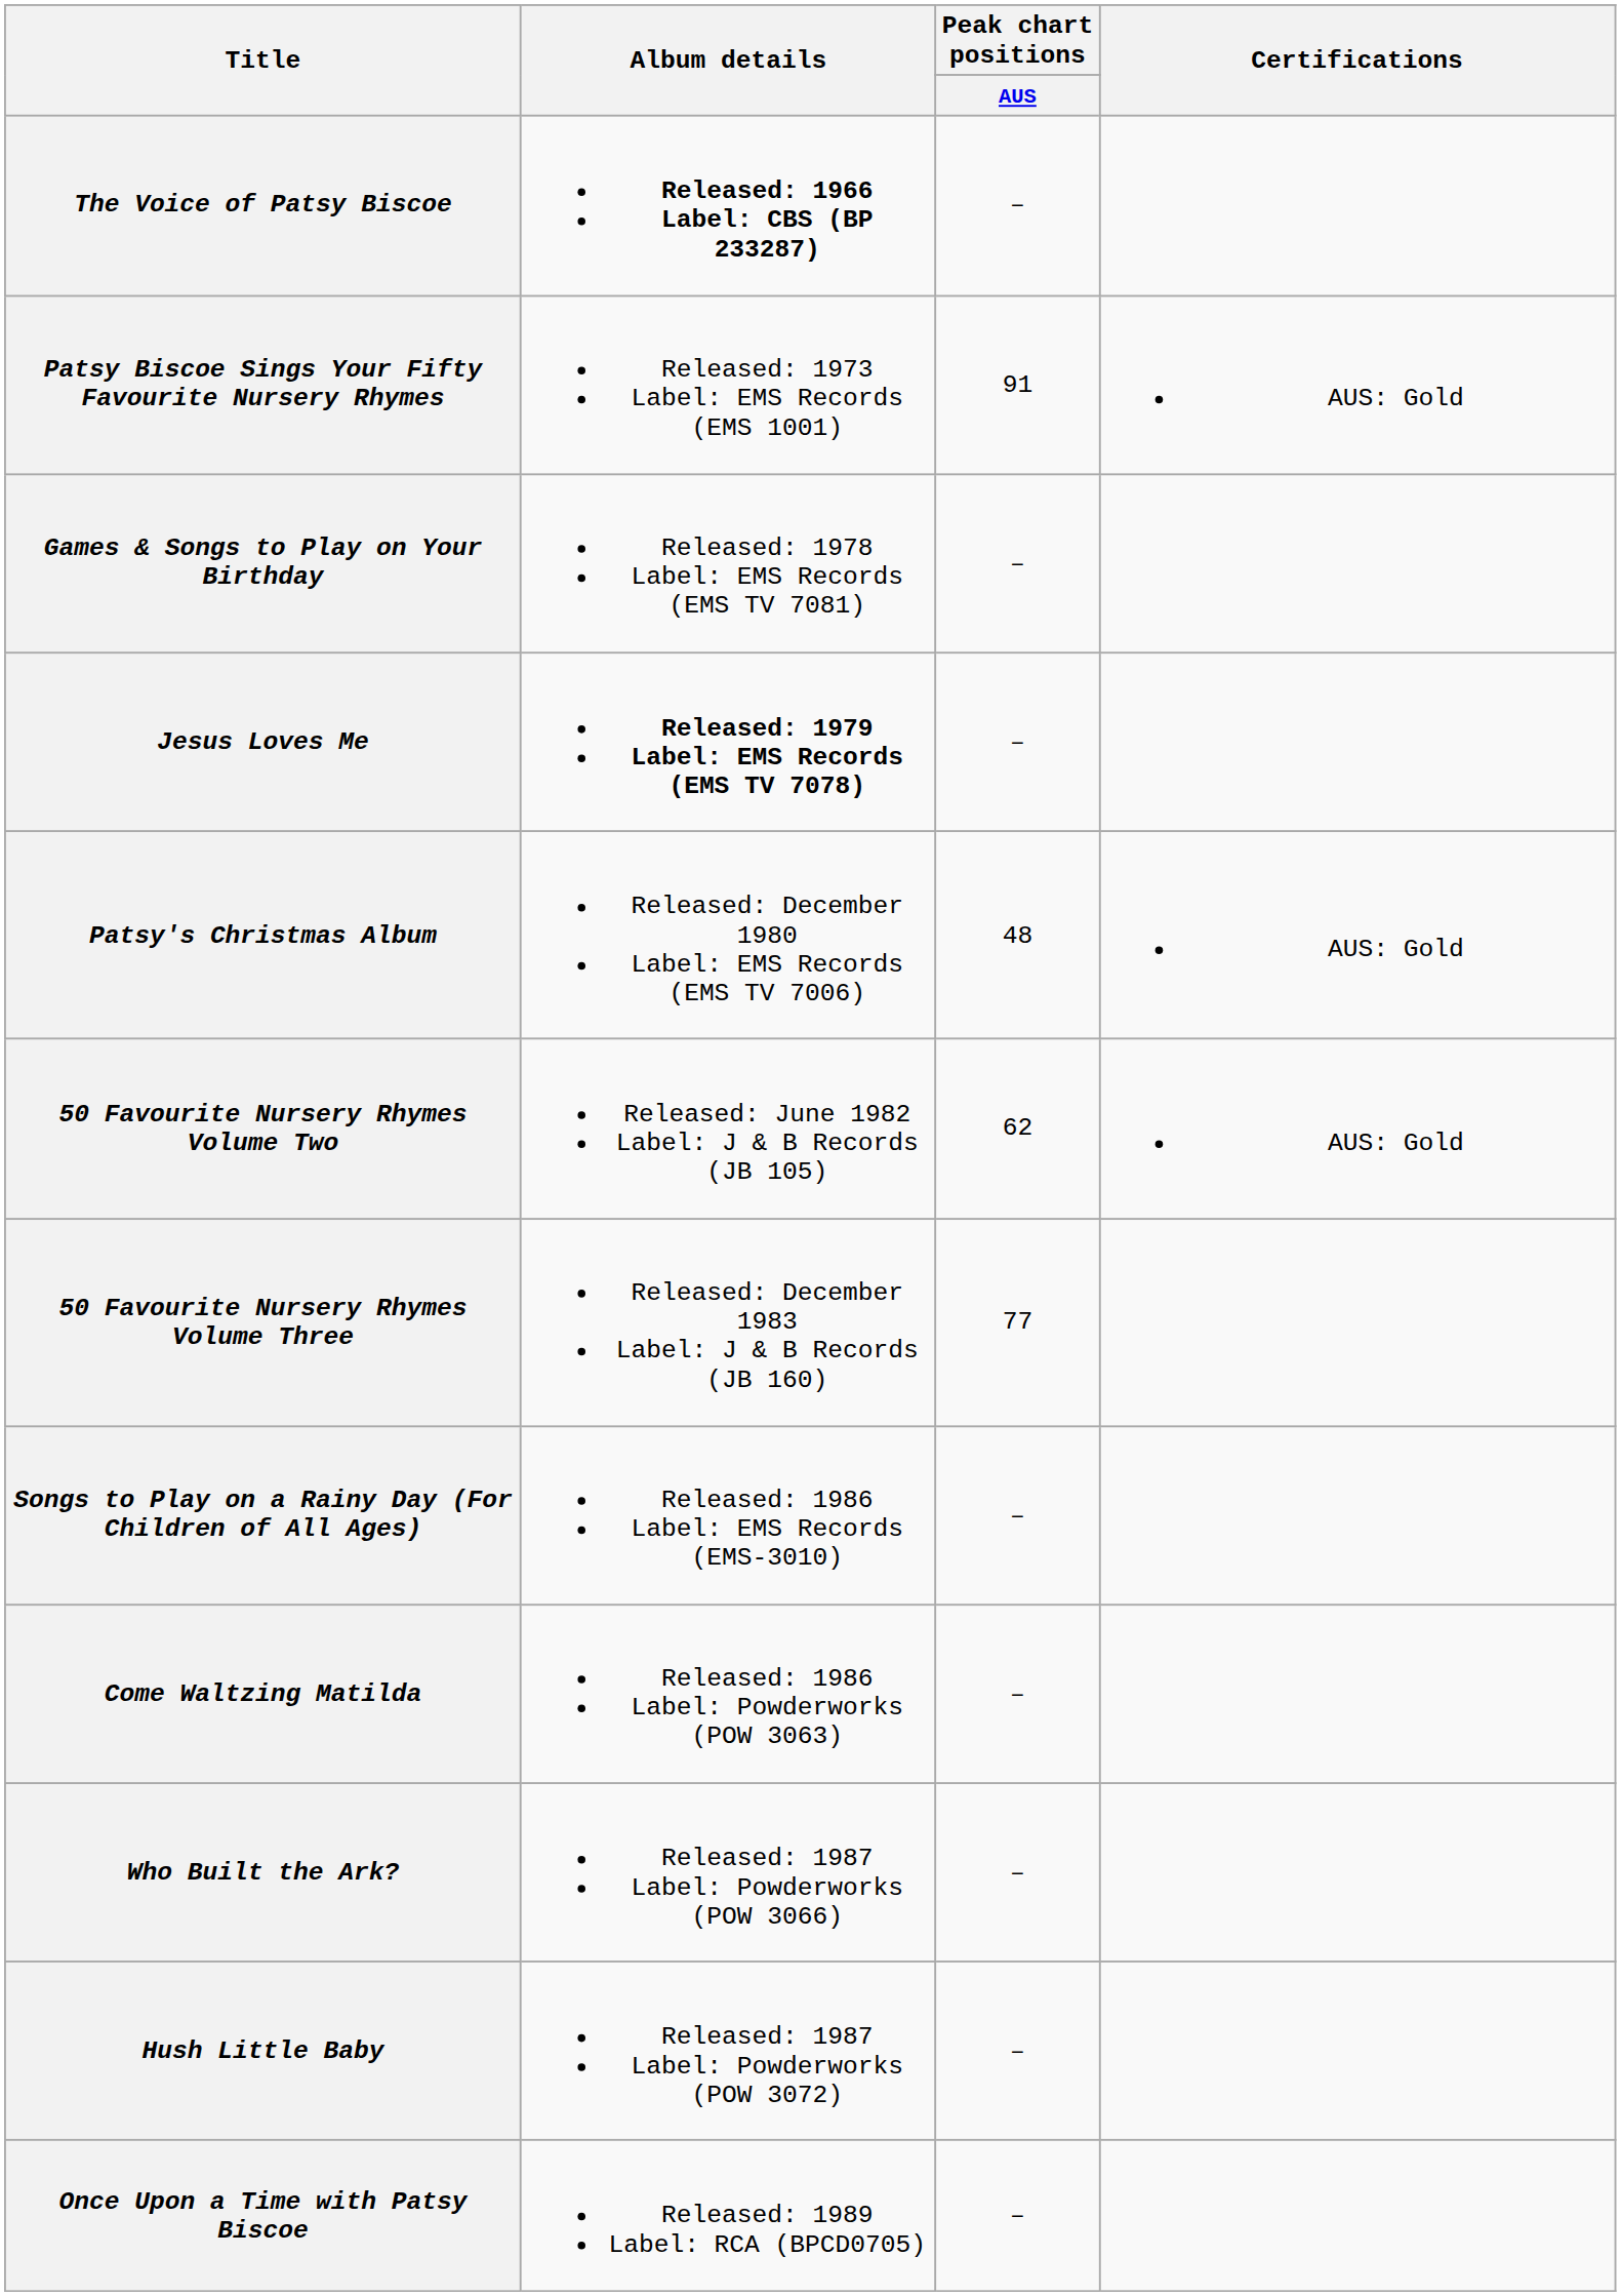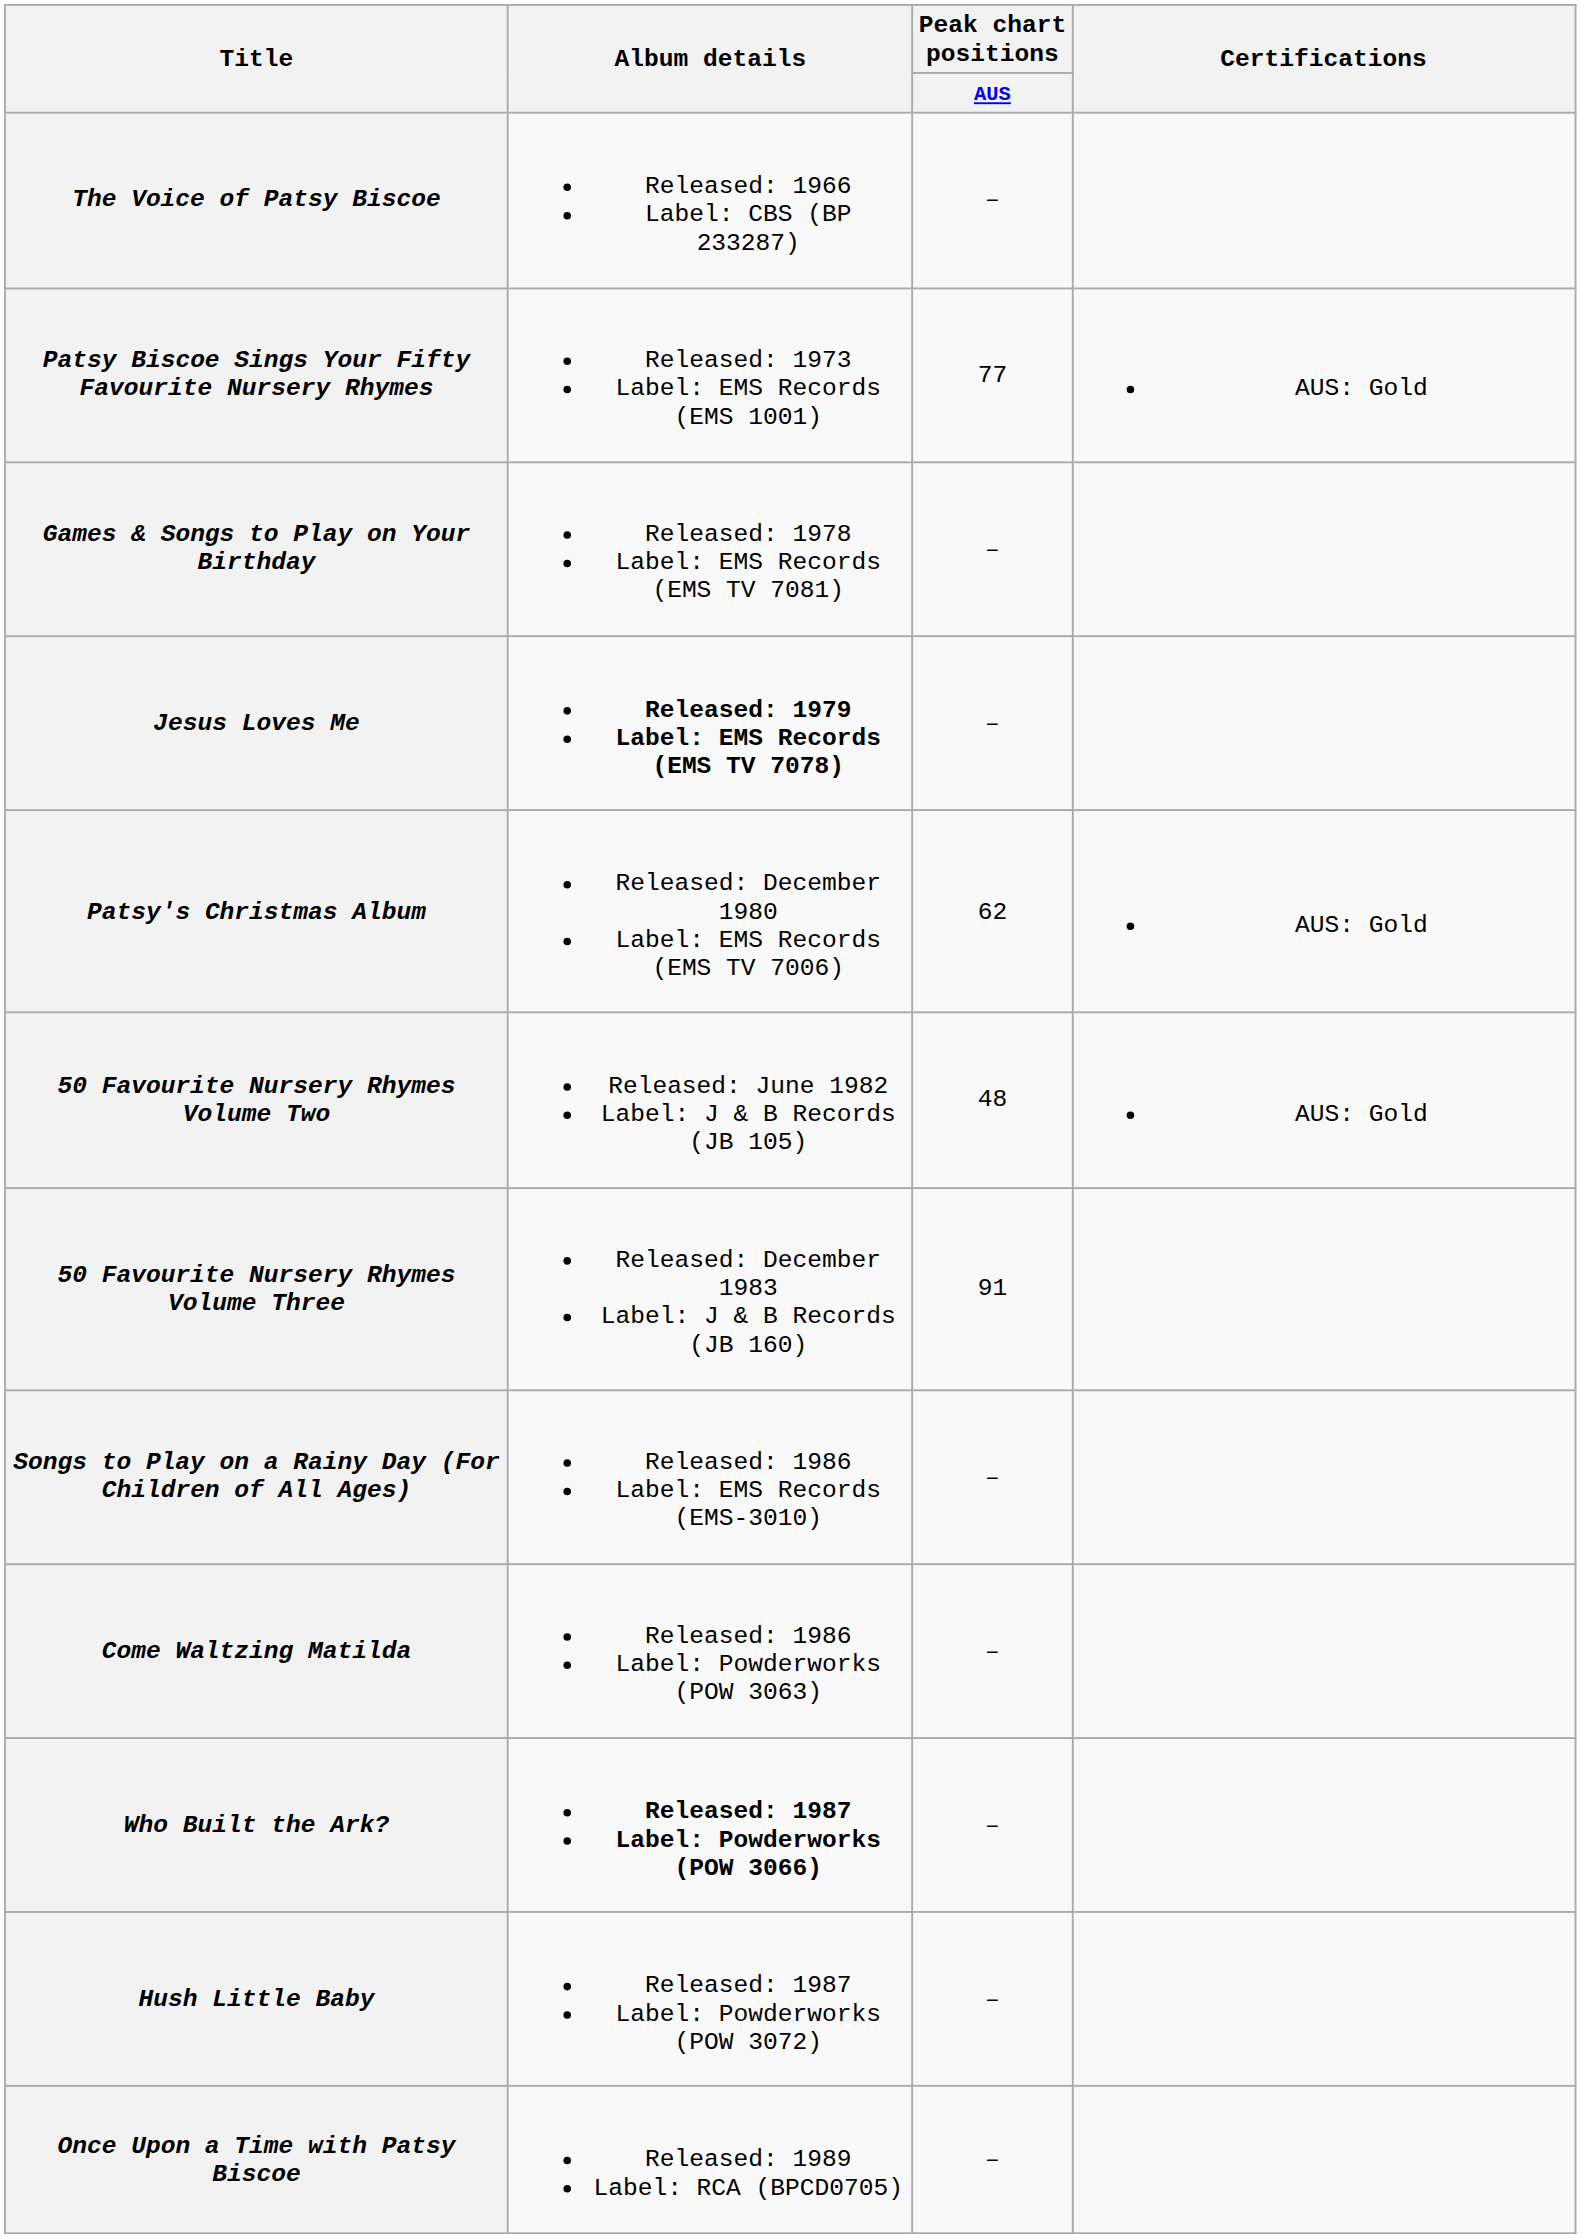 <table class="wikitable plainrowheaders" style="text-align:center;" border="1">
 <tr>
 <th scope="col" rowspan="2" style="width:20em;">Title</th>
 <th scope="col" rowspan="2" style="width:16em;">Album details</th>
 <th scope="col" colspan="1">Peak chart<br>positions</th>
 <th scope="col" rowspan="2" style="width:20em;">Certifications</th>
 </tr>
 <tr>
 <th scope="col" style="text-align:center;"><small><a href='#'>AUS</a><br></small></th>
 </tr>
 <tr>
 <th scope="row"><em>The Voice of Patsy Biscoe</em></th>
-<td><strong><br><ul><li>Released: 1966</li><li>Label: CBS (BP 233287)</li></ul></strong></td>
+<td><br><ul><li>Released: 1966</li><li>Label: CBS (BP 233287)</li></ul></td>
 <td align="center">–</td>
 <td></td>
 </tr>
 <tr>
 <th scope="row"><em>Patsy Biscoe Sings Your Fifty Favourite Nursery Rhymes</em></th>
 <td><br><ul><li>Released: 1973</li><li>Label: EMS Records (EMS 1001)</li></ul></td>
-<td align="center">91</td>
+<td align="center">77</td>
 <td><br><ul><li>AUS: Gold</li></ul></td>
 </tr>
 <tr>
 <th scope="row"><em>Games & Songs to Play on Your Birthday</em></th>
 <td><br><ul><li>Released: 1978</li><li>Label: EMS Records (EMS TV 7081)</li></ul></td>
 <td align="center">–</td>
 <td></td>
 </tr>
 <tr>
 <th scope="row"><em>Jesus Loves Me</em></th>
 <td><strong><br><ul><li>Released: 1979</li><li>Label: EMS Records (EMS TV 7078)</li></ul></strong></td>
 <td align="center">–</td>
 <td></td>
 </tr>
 <tr>
 <th scope="row"><em>Patsy's Christmas Album</em></th>
 <td><br><ul><li>Released: December 1980</li><li>Label: EMS Records (EMS TV 7006)</li></ul></td>
-<td align="center">48</td>
+<td align="center">62</td>
 <td><br><ul><li>AUS: Gold</li></ul></td>
 </tr>
 <tr>
 <th scope="row"><em>50 Favourite Nursery Rhymes Volume Two</em></th>
 <td><br><ul><li>Released: June 1982</li><li>Label: J & B Records (JB 105)</li></ul></td>
-<td align="center">62</td>
+<td align="center">48</td>
 <td><br><ul><li>AUS: Gold</li></ul></td>
 </tr>
 <tr>
 <th scope="row"><em>50 Favourite Nursery Rhymes Volume Three</em></th>
 <td><br><ul><li>Released: December 1983</li><li>Label: J & B Records (JB 160)</li></ul></td>
-<td align="center">77</td>
+<td align="center">91</td>
 <td></td>
 </tr>
 <tr>
 <th scope="row"><em>Songs to Play on a Rainy Day (For Children of All Ages)</em></th>
 <td><br><ul><li>Released: 1986</li><li>Label: EMS Records (EMS-3010)</li></ul></td>
 <td align="center">–</td>
 <td></td>
 </tr>
 <tr>
 <th scope="row"><em>Come Waltzing Matilda</em></th>
 <td><br><ul><li>Released: 1986</li><li>Label: Powderworks (POW 3063)</li></ul></td>
 <td align="center">–</td>
 <td></td>
 </tr>
 <tr>
 <th scope="row"><em>Who Built the Ark?</em></th>
-<td><br><ul><li>Released: 1987</li><li>Label: Powderworks (POW 3066)</li></ul></td>
+<td><strong><br><ul><li>Released: 1987</li><li>Label: Powderworks (POW 3066)</li></ul></strong></td>
 <td align="center">–</td>
 <td></td>
 </tr>
 <tr>
 <th scope="row"><em>Hush Little Baby</em></th>
 <td><br><ul><li>Released: 1987</li><li>Label: Powderworks (POW 3072)</li></ul></td>
 <td align="center">–</td>
 <td></td>
 </tr>
 <tr>
 <th scope="row"><em>Once Upon a Time with Patsy Biscoe</em></th>
 <td><br><ul><li>Released: 1989</li><li>Label: RCA (BPCD0705)</li></ul></td>
 <td align="center">–</td>
 <td></td>
 </tr>
 </table>
